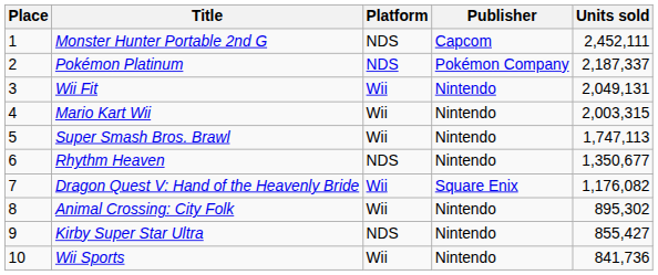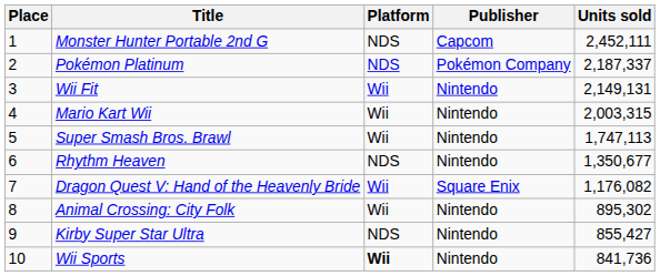 <table class="wikitable">
 <tr>
 <th>Place</th>
 <th>Title</th>
 <th>Platform</th>
 <th>Publisher</th>
 <th>Units sold</th>
 </tr>
 <tr>
 <td>1</td>
 <td><em><a href='#'>Monster Hunter Portable 2nd G</a></em></td>
 <td>NDS</td>
 <td><a href='#'>Capcom</a></td>
 <td align=right>2,452,111</td>
 </tr>
 <tr>
 <td>2</td>
 <td><em><a href='#'>Pokémon Platinum</a></em></td>
 <td><a href='#'>NDS</a></td>
 <td><a href='#'>Pokémon Company</a></td>
 <td align=right>2,187,337</td>
 </tr>
 <tr>
 <td>3</td>
 <td><em><a href='#'>Wii Fit</a></em></td>
 <td><a href='#'>Wii</a></td>
 <td><a href='#'>Nintendo</a></td>
-<td align=right>2,049,131</td>
+<td align=right>2,149,131</td>
 </tr>
 <tr>
 <td>4</td>
 <td><em><a href='#'>Mario Kart Wii</a></em></td>
 <td>Wii</td>
 <td>Nintendo</td>
 <td align=right>2,003,315</td>
 </tr>
 <tr>
 <td>5</td>
 <td><em><a href='#'>Super Smash Bros. Brawl</a></em></td>
 <td>Wii</td>
 <td>Nintendo</td>
 <td align=right>1,747,113</td>
 </tr>
 <tr>
 <td>6</td>
 <td><em><a href='#'>Rhythm Heaven</a></em></td>
 <td>NDS</td>
 <td>Nintendo</td>
 <td align=right>1,350,677</td>
 </tr>
 <tr>
 <td>7</td>
 <td><em><a href='#'>Dragon Quest V: Hand of the Heavenly Bride</a></em></td>
 <td><a href='#'>Wii</a></td>
 <td><a href='#'>Square Enix</a></td>
 <td align=right>1,176,082</td>
 </tr>
 <tr>
 <td>8</td>
 <td><em><a href='#'>Animal Crossing: City Folk</a></em></td>
 <td>Wii</td>
 <td>Nintendo</td>
 <td align=right>895,302</td>
 </tr>
 <tr>
 <td>9</td>
 <td><em><a href='#'>Kirby Super Star Ultra</a></em></td>
 <td>NDS</td>
 <td>Nintendo</td>
 <td align=right>855,427</td>
 </tr>
 <tr>
 <td>10</td>
 <td><em><a href='#'>Wii Sports</a></em></td>
-<td>Wii</td>
+<td><strong>Wii</strong></td>
 <td>Nintendo</td>
 <td align=right>841,736</td>
 </tr>
 </table>
